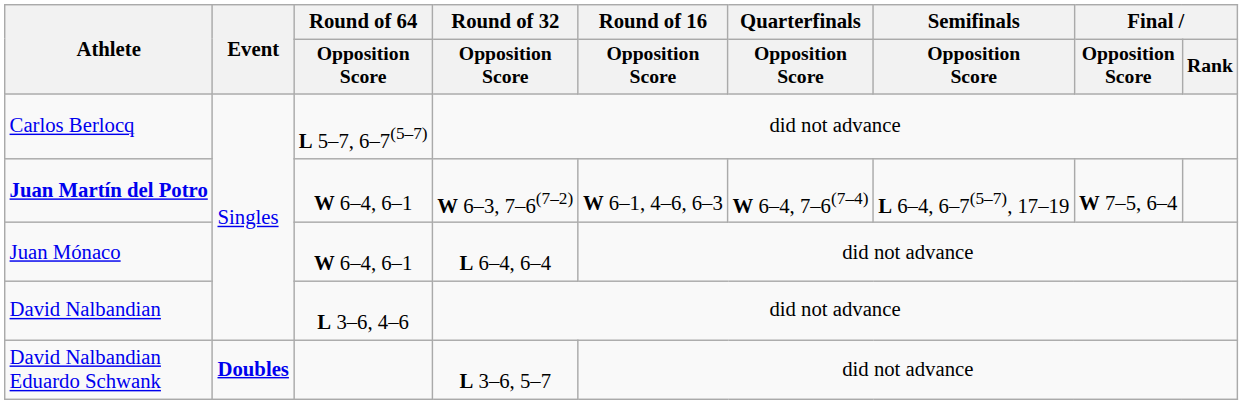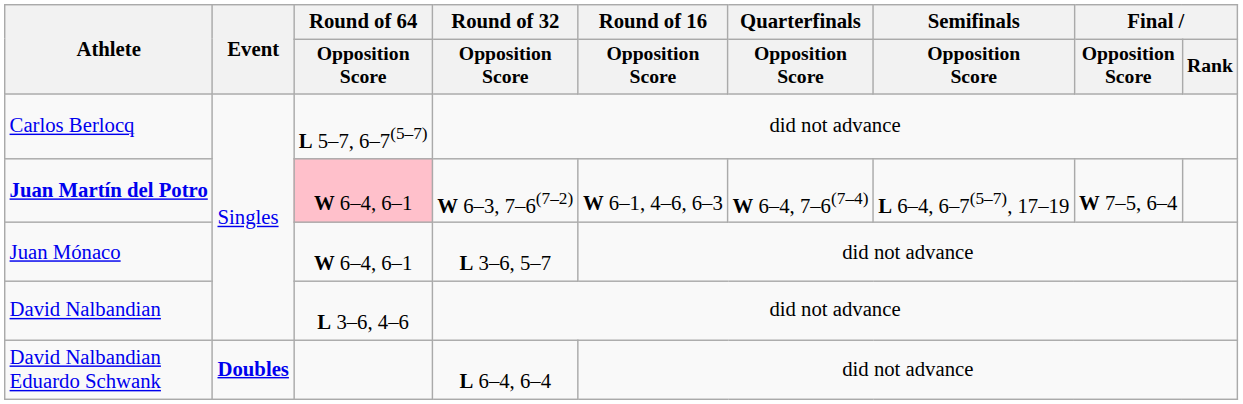 <table class=wikitable style="font-size:90%">
 <tr>
 <th rowspan="2">Athlete</th>
 <th rowspan="2">Event</th>
 <th>Round of 64</th>
 <th>Round of 32</th>
 <th>Round of 16</th>
 <th>Quarterfinals</th>
 <th>Semifinals</th>
 <th colspan=2>Final / </th>
 </tr>
 <tr style="font-size:95%">
 <th>Opposition<br>Score</th>
 <th>Opposition<br>Score</th>
 <th>Opposition<br>Score</th>
 <th>Opposition<br>Score</th>
 <th>Opposition<br>Score</th>
 <th>Opposition<br>Score</th>
 <th>Rank</th>
 </tr>
 <tr align=center>
 <td align=left><a href='#'>Carlos Berlocq</a></td>
 <td align=left rowspan=4><a href='#'>Singles</a></td>
 <td><br><strong>L</strong> 5–7, 6–7<sup>(5–7)</sup></td>
 <td colspan=6>did not advance</td>
 </tr>
 <tr align=center>
 <td align=left><strong><a href='#'>Juan Martín del Potro</a></strong></td>
-<td><br><strong>W</strong> 6–4, 6–1</td>
+<td style="background: pink;"><br><strong>W</strong> 6–4, 6–1</td>
 <td><br><strong>W</strong> 6–3, 7–6<sup>(7–2)</sup></td>
 <td><br><strong>W</strong> 6–1, 4–6, 6–3</td>
 <td><br><strong>W</strong> 6–4, 7–6<sup>(7–4)</sup></td>
 <td><br><strong>L</strong> 6–4, 6–7<sup>(5–7)</sup>, 17–19</td>
 <td><br><strong>W</strong> 7–5, 6–4</td>
 <td></td>
 </tr>
 <tr align=center>
 <td align=left><a href='#'>Juan Mónaco</a></td>
 <td><br><strong>W</strong> 6–4, 6–1</td>
-<td><br><strong>L</strong> 6–4, 6–4</td>
+<td><br><strong>L</strong> 3–6, 5–7</td>
 <td colspan=5>did not advance</td>
 </tr>
 <tr align=center>
 <td align=left><a href='#'>David Nalbandian</a></td>
 <td><br><strong>L</strong> 3–6, 4–6</td>
 <td colspan=6>did not advance</td>
 </tr>
 <tr align=center>
 <td align=left><a href='#'>David Nalbandian</a><br><a href='#'>Eduardo Schwank</a></td>
 <td align=left><strong><a href='#'>Doubles</a></strong></td>
 <td></td>
-<td><br><strong>L</strong> 3–6, 5–7</td>
+<td><br><strong>L</strong> 6–4, 6–4</td>
 <td colspan=5>did not advance</td>
 </tr>
 </table>
